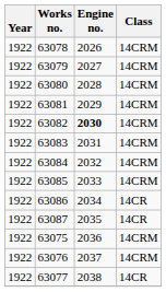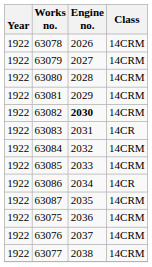 <table class="wikitable collapsible collapsed sortable" style="margin:0.5em auto; font-size:100%;">
 <tr>
 <th><br>Year</th>
 <th>Works<br>no.</th>
 <th>Engine<br>no.</th>
 <th>Class<br></th>
 </tr>
 <tr>
 <td>1922</td>
 <td>63078</td>
 <td>2026</td>
 <td>14CRM</td>
 </tr>
 <tr>
 <td>1922</td>
 <td>63079</td>
 <td>2027</td>
 <td>14CRM</td>
 </tr>
 <tr>
 <td>1922</td>
 <td>63080</td>
 <td>2028</td>
 <td>14CRM</td>
 </tr>
 <tr>
 <td>1922</td>
 <td>63081</td>
 <td>2029</td>
 <td>14CRM</td>
 </tr>
 <tr>
 <td>1922</td>
 <td>63082</td>
 <td><strong>2030</strong></td>
 <td>14CRM</td>
 </tr>
 <tr>
 <td>1922</td>
 <td>63083</td>
 <td>2031</td>
-<td>14CRM</td>
+<td>14CR</td>
 </tr>
 <tr>
 <td>1922</td>
 <td>63084</td>
 <td>2032</td>
 <td>14CRM</td>
 </tr>
 <tr>
 <td>1922</td>
 <td>63085</td>
 <td>2033</td>
 <td>14CRM</td>
 </tr>
 <tr>
 <td>1922</td>
 <td>63086</td>
 <td>2034</td>
 <td>14CR</td>
 </tr>
 <tr>
 <td>1922</td>
 <td>63087</td>
 <td>2035</td>
-<td>14CR</td>
+<td>14CRM</td>
 </tr>
 <tr>
 <td>1922</td>
 <td>63075</td>
 <td>2036</td>
 <td>14CRM</td>
 </tr>
 <tr>
 <td>1922</td>
 <td>63076</td>
 <td>2037</td>
 <td>14CRM</td>
 </tr>
 <tr>
 <td>1922</td>
 <td>63077</td>
 <td>2038</td>
-<td>14CR</td>
+<td>14CRM</td>
 </tr>
 <tr>
 </tr>
 </table>
